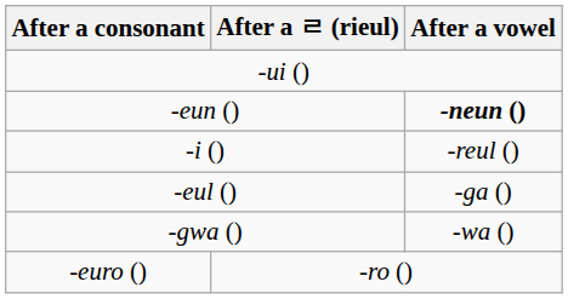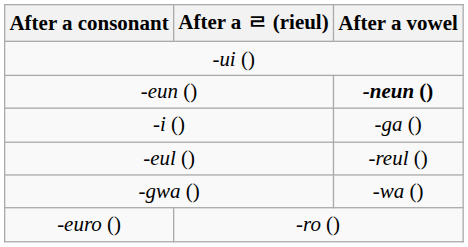 <table class="wikitable" style="text-align:center">
 <tr>
 <th>After a consonant</th>
 <th>After a ㄹ (rieul)</th>
 <th>After a vowel</th>
 </tr>
 <tr>
 <td colspan="3"><em>-ui</em> ()</td>
 </tr>
 <tr>
 <td colspan="2"><em>-eun</em> ()</td>
 <td><strong><em>-neun</em> ()</strong></td>
 </tr>
 <tr>
 <td colspan="2"><em>-i</em> ()</td>
-<td><em>-reul</em> ()</td>
+<td><em>-ga</em> ()</td>
 </tr>
 <tr>
 <td colspan="2"><em>-eul</em> ()</td>
-<td><em>-ga</em> ()</td>
+<td><em>-reul</em> ()</td>
 </tr>
 <tr>
 <td colspan="2"><em>-gwa</em> ()</td>
 <td><em>-wa</em> ()</td>
 </tr>
 <tr>
 <td><em>-euro</em> ()</td>
 <td colspan="2"><em>-ro</em> ()</td>
 </tr>
 </table>
